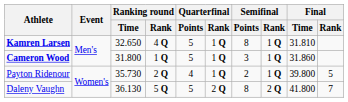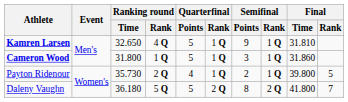 <table class=wikitable style=font-size:90%;text-align:center>
 <tr>
 <th rowspan=2>Athlete</th>
 <th rowspan=2>Event</th>
 <th colspan=2>Ranking round</th>
 <th colspan=2>Quarterfinal</th>
 <th colspan=2>Semifinal</th>
 <th colspan=2>Final</th>
 </tr>
 <tr>
 <th>Time</th>
 <th>Rank</th>
 <th>Points</th>
 <th>Rank</th>
 <th>Points</th>
 <th>Rank</th>
 <th>Time</th>
 <th>Rank</th>
 </tr>
 <tr>
 <td align=left><strong><a href='#'>Kamren Larsen</a></strong></td>
 <td align=left rowspan=2><a href='#'>Men's</a></td>
 <td>32.650</td>
 <td>4 <strong>Q</strong></td>
 <td>5</td>
 <td>1 <strong>Q</strong></td>
-<td>8</td>
+<td>9</td>
 <td>1 <strong>Q</strong></td>
 <td>31.810</td>
 <td></td>
 </tr>
 <tr>
 <td align=left><strong><a href='#'>Cameron Wood</a></strong></td>
 <td>31.800</td>
 <td>1 <strong>Q</strong></td>
 <td>5</td>
 <td>1 <strong>Q</strong></td>
 <td>3</td>
 <td>1 <strong>Q</strong></td>
 <td>31.860</td>
 <td></td>
 </tr>
 <tr>
 <td align=left><a href='#'>Payton Ridenour</a></td>
 <td align=left rowspan=2><a href='#'>Women's</a></td>
 <td>35.730</td>
 <td>2 <strong>Q</strong></td>
 <td>4</td>
 <td>1 <strong>Q</strong></td>
 <td>2</td>
 <td>1 <strong>Q</strong></td>
 <td>39.800</td>
 <td>5</td>
 </tr>
 <tr>
 <td align=left><a href='#'>Daleny Vaughn</a></td>
-<td>36.130</td>
+<td>36.180</td>
 <td>5 <strong>Q</strong></td>
 <td>5</td>
 <td>2 <strong>Q</strong></td>
 <td>8</td>
 <td>2 <strong>Q</strong></td>
 <td>41.800</td>
 <td>7</td>
 </tr>
 </table>
